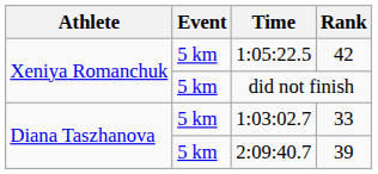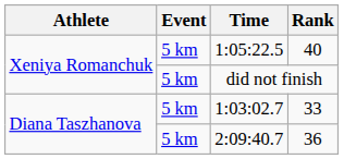 <table class=wikitable style="font-size:90%;">
 <tr>
 <th>Athlete</th>
 <th>Event</th>
 <th>Time</th>
 <th>Rank</th>
 </tr>
 <tr style="text-align:center">
 <td style="text-align:left"rowspan=2><a href='#'>Xeniya Romanchuk</a></td>
 <td style="text-align:left"><a href='#'>5 km</a></td>
 <td>1:05:22.5</td>
-<td>42</td>
+<td>40</td>
 </tr>
 <tr style="text-align:center">
 <td style="text-align:left"><a href='#'>5 km</a></td>
 <td colspan=2>did not finish</td>
 </tr>
 <tr style="text-align:center">
 <td style="text-align:left"rowspan=2><a href='#'>Diana Taszhanova</a></td>
 <td style="text-align:left"><a href='#'>5 km</a></td>
 <td>1:03:02.7</td>
 <td>33</td>
 </tr>
 <tr style="text-align:center">
 <td style="text-align:left"><a href='#'>5 km</a></td>
 <td>2:09:40.7</td>
-<td>39</td>
+<td>36</td>
 </tr>
 </table>
